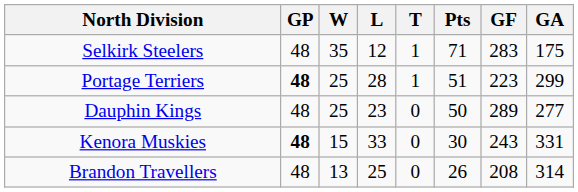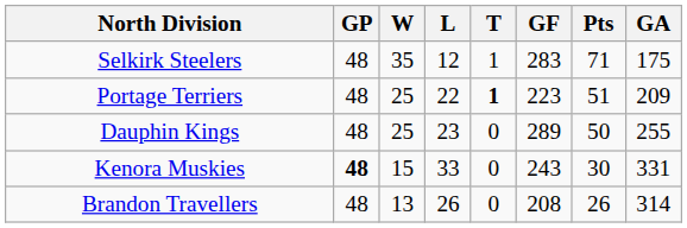 <table class="wikitable" style="text-align:center">
 <tr>
 <th width="45%">North Division</th>
 <th width="6.25%">GP</th>
 <th width="6.25%">W</th>
 <th width="6.25%">L</th>
 <th width="6.25%">T</th>
+<th width="7.5%">GF</th>
 <th width="7.5%">Pts</th>
-<th width="7.5%">GF</th>
 <th width="7.5%">GA</th>
 </tr>
 <tr>
 <td><a href='#'>Selkirk Steelers</a></td>
 <td>48</td>
 <td>35</td>
 <td>12</td>
 <td>1</td>
+<td>283</td>
 <td>71</td>
-<td>283</td>
 <td>175</td>
 </tr>
 <tr>
 <td><a href='#'>Portage Terriers</a></td>
-<td><strong>48</strong></td>
+<td>48</td>
 <td>25</td>
-<td>28</td>
-<td>1</td>
+<td>22</td>
+<td><strong>1</strong></td>
+<td>223</td>
 <td>51</td>
-<td>223</td>
-<td>299</td>
+<td>209</td>
 </tr>
 <tr>
 <td><a href='#'>Dauphin Kings</a></td>
 <td>48</td>
 <td>25</td>
 <td>23</td>
 <td>0</td>
+<td>289</td>
 <td>50</td>
-<td>289</td>
-<td>277</td>
+<td>255</td>
 </tr>
 <tr>
 <td><a href='#'>Kenora Muskies</a></td>
 <td><strong>48</strong></td>
 <td>15</td>
 <td>33</td>
 <td>0</td>
+<td>243</td>
 <td>30</td>
-<td>243</td>
 <td>331</td>
 </tr>
 <tr>
 <td><a href='#'>Brandon Travellers</a></td>
 <td>48</td>
 <td>13</td>
-<td>25</td>
+<td>26</td>
 <td>0</td>
+<td>208</td>
 <td>26</td>
-<td>208</td>
 <td>314</td>
 </tr>
 </table>
